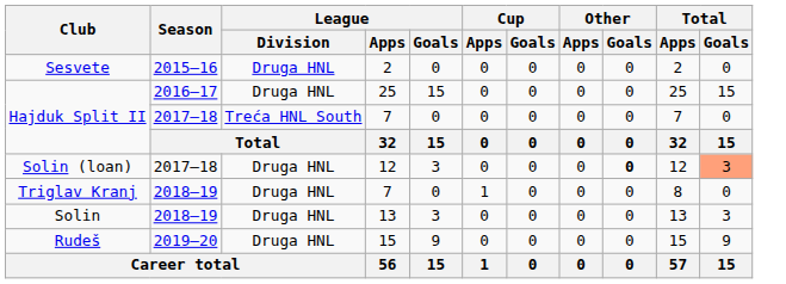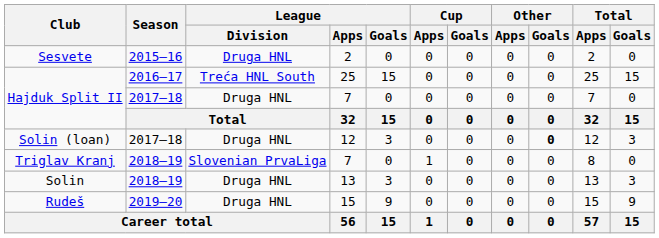 <table class="wikitable" style="text-align: center">
 <tr>
 <th rowspan="2">Club</th>
 <th rowspan="2">Season</th>
 <th colspan="3">League</th>
 <th colspan="2">Cup</th>
 <th colspan="2">Other</th>
 <th colspan="2">Total</th>
 </tr>
 <tr>
 <th>Division</th>
 <th>Apps</th>
 <th>Goals</th>
 <th>Apps</th>
 <th>Goals</th>
 <th>Apps</th>
 <th>Goals</th>
 <th>Apps</th>
 <th>Goals</th>
 </tr>
 <tr>
 <td><a href='#'>Sesvete</a></td>
 <td><a href='#'>2015–16</a></td>
 <td rowspan="1"><a href='#'>Druga HNL</a></td>
 <td>2</td>
 <td>0</td>
 <td>0</td>
 <td>0</td>
 <td>0</td>
 <td>0</td>
 <td>2</td>
 <td>0</td>
 </tr>
 <tr>
 <td rowspan="3"><a href='#'>Hajduk Split II</a></td>
 <td><a href='#'>2016–17</a></td>
-<td>Druga HNL</td>
+<td><a href='#'>Treća HNL South</a></td>
 <td>25</td>
 <td>15</td>
 <td>0</td>
 <td>0</td>
 <td>0</td>
 <td>0</td>
 <td>25</td>
 <td>15</td>
 </tr>
 <tr>
 <td><a href='#'>2017–18</a></td>
-<td><a href='#'>Treća HNL South</a></td>
+<td>Druga HNL</td>
 <td>7</td>
 <td>0</td>
 <td>0</td>
 <td>0</td>
 <td>0</td>
 <td>0</td>
 <td>7</td>
 <td>0</td>
 </tr>
 <tr>
 <th colspan="2">Total</th>
 <th>32</th>
 <th>15</th>
 <th>0</th>
 <th>0</th>
 <th>0</th>
 <th>0</th>
 <th>32</th>
 <th>15</th>
 </tr>
 <tr>
 <td><a href='#'>Solin</a> (loan)</td>
 <td>2017–18</td>
 <td>Druga HNL</td>
 <td>12</td>
 <td>3</td>
 <td>0</td>
 <td>0</td>
 <td>0</td>
 <td><strong>0</strong></td>
 <td>12</td>
-<td style="background: lightsalmon;">3</td>
+<td>3</td>
 </tr>
 <tr>
 <td><a href='#'>Triglav Kranj</a></td>
 <td><a href='#'>2018–19</a></td>
-<td>Druga HNL</td>
+<td><a href='#'>Slovenian PrvaLiga</a></td>
 <td>7</td>
 <td>0</td>
 <td>1</td>
 <td>0</td>
 <td>0</td>
 <td>0</td>
 <td>8</td>
 <td>0</td>
 </tr>
 <tr>
 <td>Solin</td>
 <td><a href='#'>2018–19</a></td>
 <td>Druga HNL</td>
 <td>13</td>
 <td>3</td>
 <td>0</td>
 <td>0</td>
 <td>0</td>
 <td>0</td>
 <td>13</td>
 <td>3</td>
 </tr>
 <tr>
 <td><a href='#'>Rudeš</a></td>
 <td><a href='#'>2019–20</a></td>
 <td>Druga HNL</td>
 <td>15</td>
 <td>9</td>
 <td>0</td>
 <td>0</td>
 <td>0</td>
 <td>0</td>
 <td>15</td>
 <td>9</td>
 </tr>
 <tr>
 <th colspan=3>Career total</th>
 <th>56</th>
 <th>15</th>
 <th>1</th>
 <th>0</th>
 <th>0</th>
 <th>0</th>
 <th>57</th>
 <th>15</th>
 </tr>
 </table>
